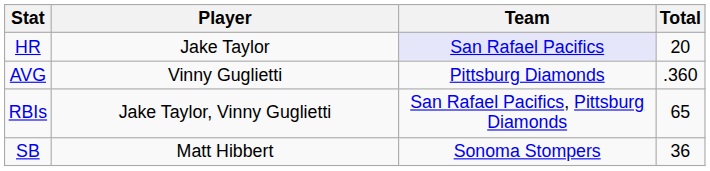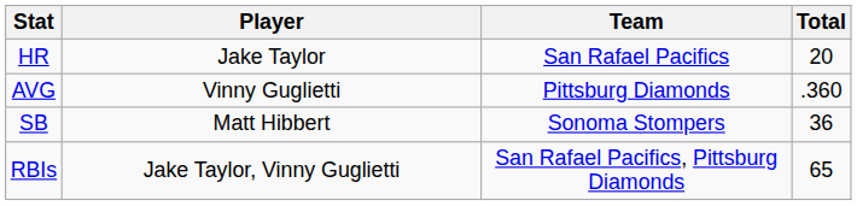 <table class="wikitable"  style="width:50%; text-align:center;">
 <tr>
 <th style="width:5%;">Stat</th>
 <th style="width:55%;">Player</th>
 <th style="width:55%;">Team</th>
 <th style="width:5%;">Total</th>
 </tr>
 <tr>
 <td><a href='#'>HR</a></td>
 <td>Jake Taylor</td>
-<td style="background: lavender;"><a href='#'>San Rafael Pacifics</a></td>
+<td><a href='#'>San Rafael Pacifics</a></td>
 <td>20</td>
 </tr>
 <tr>
 <td><a href='#'>AVG</a></td>
 <td>Vinny Guglietti</td>
 <td><a href='#'>Pittsburg Diamonds</a></td>
 <td>.360</td>
 </tr>
 <tr>
+<td><a href='#'>SB</a></td>
+<td>Matt Hibbert</td>
+<td><a href='#'>Sonoma Stompers</a></td>
+<td>36</td>
+</tr>
+<tr>
 <td><a href='#'>RBIs</a></td>
 <td>Jake Taylor, Vinny Guglietti</td>
 <td><a href='#'>San Rafael Pacifics</a>, <a href='#'>Pittsburg Diamonds</a></td>
 <td>65</td>
 </tr>
-<tr>
-<td><a href='#'>SB</a></td>
-<td>Matt Hibbert</td>
-<td><a href='#'>Sonoma Stompers</a></td>
-<td>36</td>
-</tr>
 </table>
